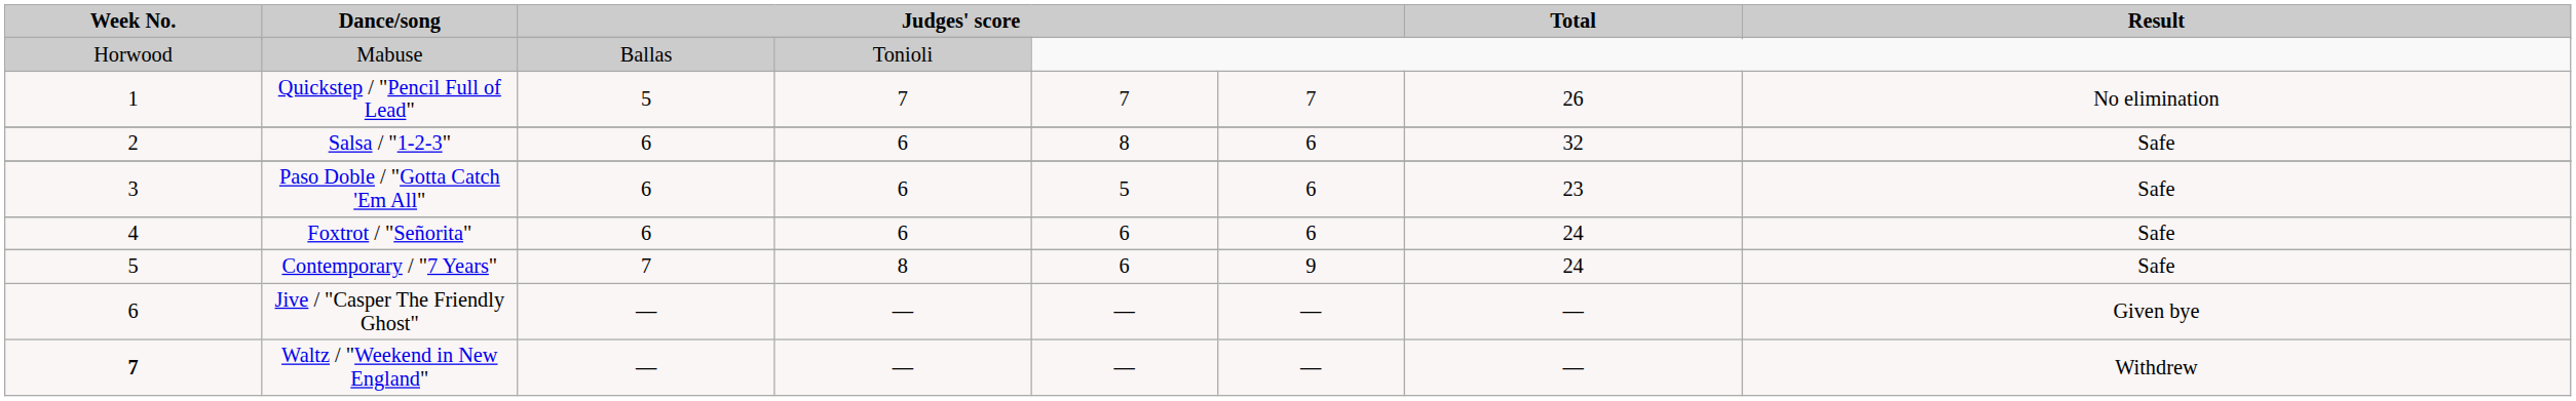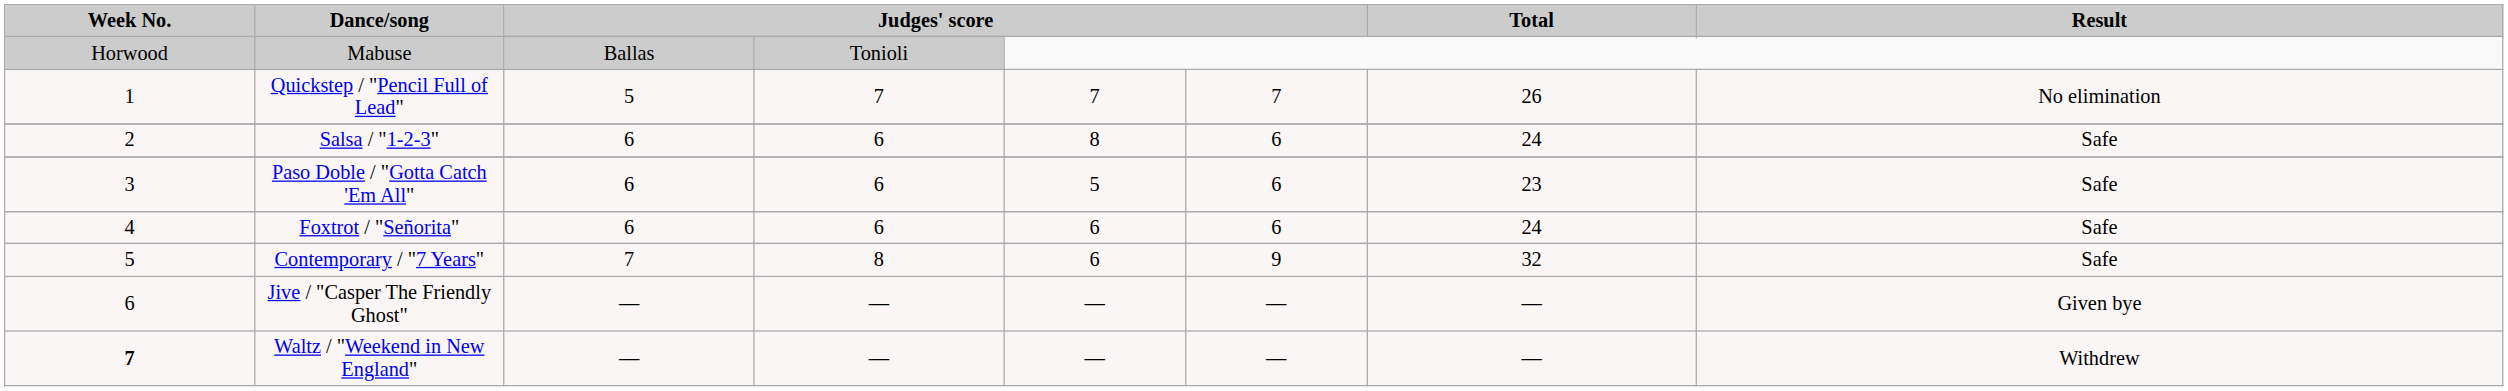 <table | class="wikitable collapsible collapsed">
 <tr>
 <td rowspan="2" bgcolor="CCCCCC" align="Center"><strong>Week No.</strong></td>
 <td rowspan="2" bgcolor="CCCCCC" align="Center"><strong>Dance/song</strong></td>
 <td colspan="4" bgcolor="CCCCCC" align="Center"><strong>Judges' score</strong></td>
 <td rowspan="2" bgcolor="CCCCCC" align="Center"><strong>Total</strong></td>
 <td rowspan="2" bgcolor="CCCCCC" align="Center"><strong>Result</strong></td>
 </tr>
 <tr>
 </tr>
 <tr>
 <td bgcolor="CCCCCC" width="10%" align="center">Horwood</td>
 <td bgcolor="CCCCCC" width="10%" align="center">Mabuse</td>
 <td bgcolor="CCCCCC" width="10%" align="center">Ballas</td>
 <td bgcolor="CCCCCC" width="10%" align="center">Tonioli</td>
 </tr>
 <tr>
 </tr>
 <tr>
 <td align="center" bgcolor="FAF6F6">1</td>
 <td align="center" bgcolor="FAF6F6"><a href='#'>Quickstep</a> / "<a href='#'>Pencil Full of Lead</a>"</td>
 <td align="center" bgcolor="FAF6F6">5</td>
 <td align="center" bgcolor="FAF6F6">7</td>
 <td align="center" bgcolor="FAF6F6">7</td>
 <td align="center" bgcolor="FAF6F6">7</td>
 <td align="center" bgcolor="FAF6F6">26</td>
 <td align="center" bgcolor="FAF6F6">No elimination</td>
 </tr>
 <tr>
 </tr>
 <tr>
 <td align="center" bgcolor="FAF6F6">2</td>
 <td align="center" bgcolor="FAF6F6"><a href='#'>Salsa</a> / "<a href='#'>1-2-3</a>"</td>
 <td align="center" bgcolor="FAF6F6">6</td>
 <td align="center" bgcolor="FAF6F6">6</td>
 <td align="center" bgcolor="FAF6F6">8</td>
 <td align="center" bgcolor="FAF6F6">6</td>
-<td align="center" bgcolor="FAF6F6">32</td>
+<td align="center" bgcolor="FAF6F6">24</td>
 <td align="center" bgcolor="FAF6F6">Safe</td>
 </tr>
 <tr>
 </tr>
 <tr>
 <td align="center" bgcolor="FAF6F6">3</td>
 <td align="center" bgcolor="FAF6F6"><a href='#'>Paso Doble</a> / "<a href='#'>Gotta Catch 'Em All</a>"</td>
 <td align="center" bgcolor="FAF6F6">6</td>
 <td align="center" bgcolor="FAF6F6">6</td>
 <td align="center" bgcolor="FAF6F6">5</td>
 <td align="center" bgcolor="FAF6F6">6</td>
 <td align="center" bgcolor="FAF6F6">23</td>
 <td align="center" bgcolor="FAF6F6">Safe</td>
 </tr>
 <tr>
 </tr>
 <tr>
 <td align="center" bgcolor="FAF6F6">4</td>
 <td align="center" bgcolor="FAF6F6"><a href='#'>Foxtrot</a> / "<a href='#'>Señorita</a>"</td>
 <td align="center" bgcolor="FAF6F6">6</td>
 <td align="center" bgcolor="FAF6F6">6</td>
 <td align="center" bgcolor="FAF6F6">6</td>
 <td align="center" bgcolor="FAF6F6">6</td>
 <td align="center" bgcolor="FAF6F6">24</td>
 <td align="center" bgcolor="FAF6F6">Safe</td>
 </tr>
 <tr>
 </tr>
 <tr>
 <td align="center" bgcolor="FAF6F6">5</td>
 <td align="center" bgcolor="FAF6F6"><a href='#'>Contemporary</a> / "<a href='#'>7 Years</a>"</td>
 <td align="center" bgcolor="FAF6F6">7</td>
 <td align="center" bgcolor="FAF6F6">8</td>
 <td align="center" bgcolor="FAF6F6">6</td>
 <td align="center" bgcolor="FAF6F6">9</td>
-<td align="center" bgcolor="FAF6F6">24</td>
+<td align="center" bgcolor="FAF6F6">32</td>
 <td align="center" bgcolor="FAF6F6">Safe</td>
 </tr>
 <tr>
 <td align="center" bgcolor="FAF6F6">6</td>
 <td align="center" bgcolor="FAF6F6"><a href='#'>Jive</a> / "Casper The Friendly Ghost"</td>
 <td align="center" bgcolor="FAF6F6">—</td>
 <td align="center" bgcolor="FAF6F6">—</td>
 <td align="center" bgcolor="FAF6F6">—</td>
 <td align="center" bgcolor="FAF6F6">—</td>
 <td align="center" bgcolor="FAF6F6">—</td>
 <td align="center" bgcolor="FAF6F6">Given bye</td>
 </tr>
 <tr>
 <td align="center" bgcolor="FAF6F6"><strong>7</strong></td>
 <td align="center" bgcolor="FAF6F6"><a href='#'>Waltz</a> / "<a href='#'>Weekend in New England</a>"</td>
 <td align="center" bgcolor="FAF6F6">—</td>
 <td align="center" bgcolor="FAF6F6">—</td>
 <td align="center" bgcolor="FAF6F6">—</td>
 <td align="center" bgcolor="FAF6F6">—</td>
 <td align="center" bgcolor="FAF6F6">—</td>
 <td align="center" bgcolor="FAF6F6">Withdrew</td>
 </tr>
 </table>
